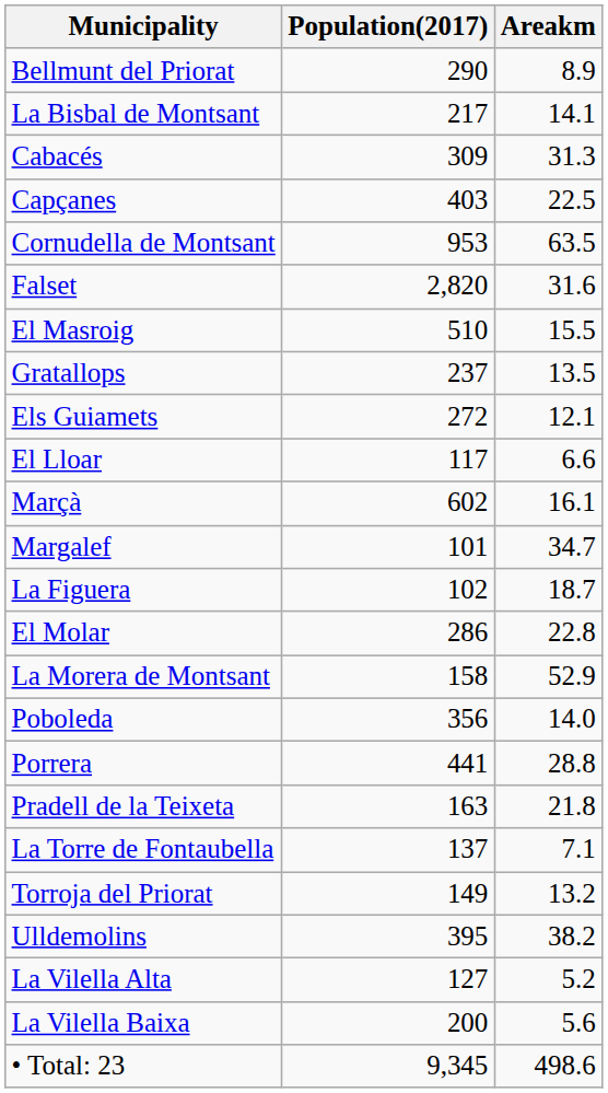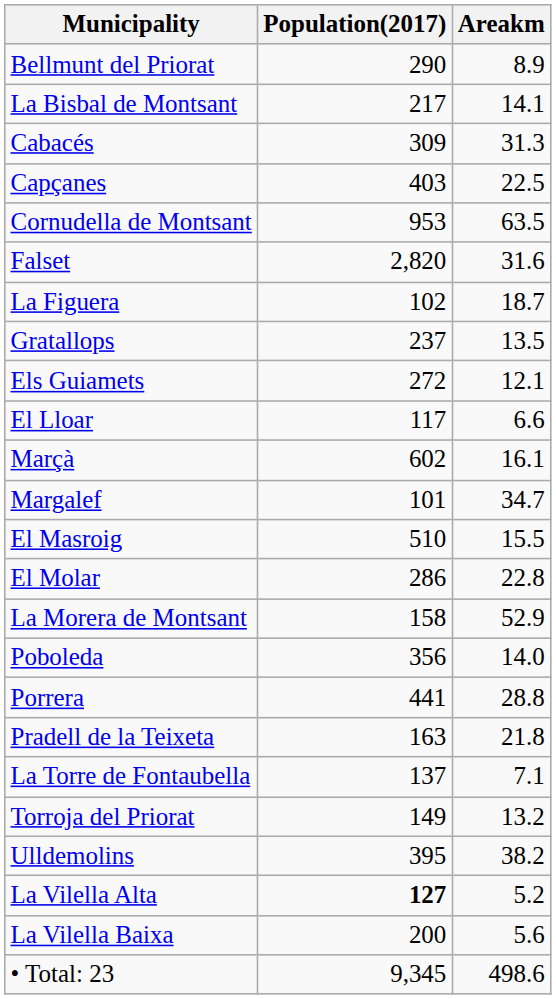 <table class="wikitable sortable">
 <tr>
 <th>Municipality</th>
 <th>Population(2017)</th>
 <th>Areakm</th>
 </tr>
 <tr>
 <td><a href='#'>Bellmunt del Priorat</a></td>
 <td align=right>290</td>
 <td align=right>8.9</td>
 </tr>
 <tr>
 <td><a href='#'>La Bisbal de Montsant</a></td>
 <td align=right>217</td>
 <td align=right>14.1</td>
 </tr>
 <tr>
 <td><a href='#'>Cabacés</a></td>
 <td align=right>309</td>
 <td align=right>31.3</td>
 </tr>
 <tr>
 <td><a href='#'>Capçanes</a></td>
 <td align=right>403</td>
 <td align=right>22.5</td>
 </tr>
 <tr>
 <td><a href='#'>Cornudella de Montsant</a></td>
 <td align=right>953</td>
 <td align=right>63.5</td>
 </tr>
 <tr>
 <td><a href='#'>Falset</a></td>
 <td align=right>2,820</td>
 <td align=right>31.6</td>
 </tr>
 <tr>
-<td><a href='#'>El Masroig</a></td>
-<td align=right>510</td>
-<td align=right>15.5</td>
+<td><a href='#'>La Figuera</a></td>
+<td align=right>102</td>
+<td align=right>18.7</td>
 </tr>
 <tr>
 <td><a href='#'>Gratallops</a></td>
 <td align=right>237</td>
 <td align=right>13.5</td>
 </tr>
 <tr>
 <td><a href='#'>Els Guiamets</a></td>
 <td align=right>272</td>
 <td align=right>12.1</td>
 </tr>
 <tr>
 <td><a href='#'>El Lloar</a></td>
 <td align=right>117</td>
 <td align=right>6.6</td>
 </tr>
 <tr>
 <td><a href='#'>Marçà</a></td>
 <td align=right>602</td>
 <td align=right>16.1</td>
 </tr>
 <tr>
 <td><a href='#'>Margalef</a></td>
 <td align=right>101</td>
 <td align=right>34.7</td>
 </tr>
 <tr>
-<td><a href='#'>La Figuera</a></td>
-<td align=right>102</td>
-<td align=right>18.7</td>
+<td><a href='#'>El Masroig</a></td>
+<td align=right>510</td>
+<td align=right>15.5</td>
 </tr>
 <tr>
 <td><a href='#'>El Molar</a></td>
 <td align=right>286</td>
 <td align=right>22.8</td>
 </tr>
 <tr>
 <td><a href='#'>La Morera de Montsant</a></td>
 <td align=right>158</td>
 <td align=right>52.9</td>
 </tr>
 <tr>
 <td><a href='#'>Poboleda</a></td>
 <td align=right>356</td>
 <td align=right>14.0</td>
 </tr>
 <tr>
 <td><a href='#'>Porrera</a></td>
 <td align=right>441</td>
 <td align=right>28.8</td>
 </tr>
 <tr>
 <td><a href='#'>Pradell de la Teixeta</a></td>
 <td align=right>163</td>
 <td align=right>21.8</td>
 </tr>
 <tr>
 <td><a href='#'>La Torre de Fontaubella</a></td>
 <td align=right>137</td>
 <td align=right>7.1</td>
 </tr>
 <tr>
 <td><a href='#'>Torroja del Priorat</a></td>
 <td align=right>149</td>
 <td align=right>13.2</td>
 </tr>
 <tr>
 <td><a href='#'>Ulldemolins</a></td>
 <td align=right>395</td>
 <td align=right>38.2</td>
 </tr>
 <tr>
 <td><a href='#'>La Vilella Alta</a></td>
-<td align=right>127</td>
+<td align=right><strong>127</strong></td>
 <td align=right>5.2</td>
 </tr>
 <tr>
 <td><a href='#'>La Vilella Baixa</a></td>
 <td align=right>200</td>
 <td align=right>5.6</td>
 </tr>
 <tr>
 <td>• Total: 23</td>
 <td align=right>9,345</td>
 <td align=right>498.6</td>
 </tr>
 </table>
